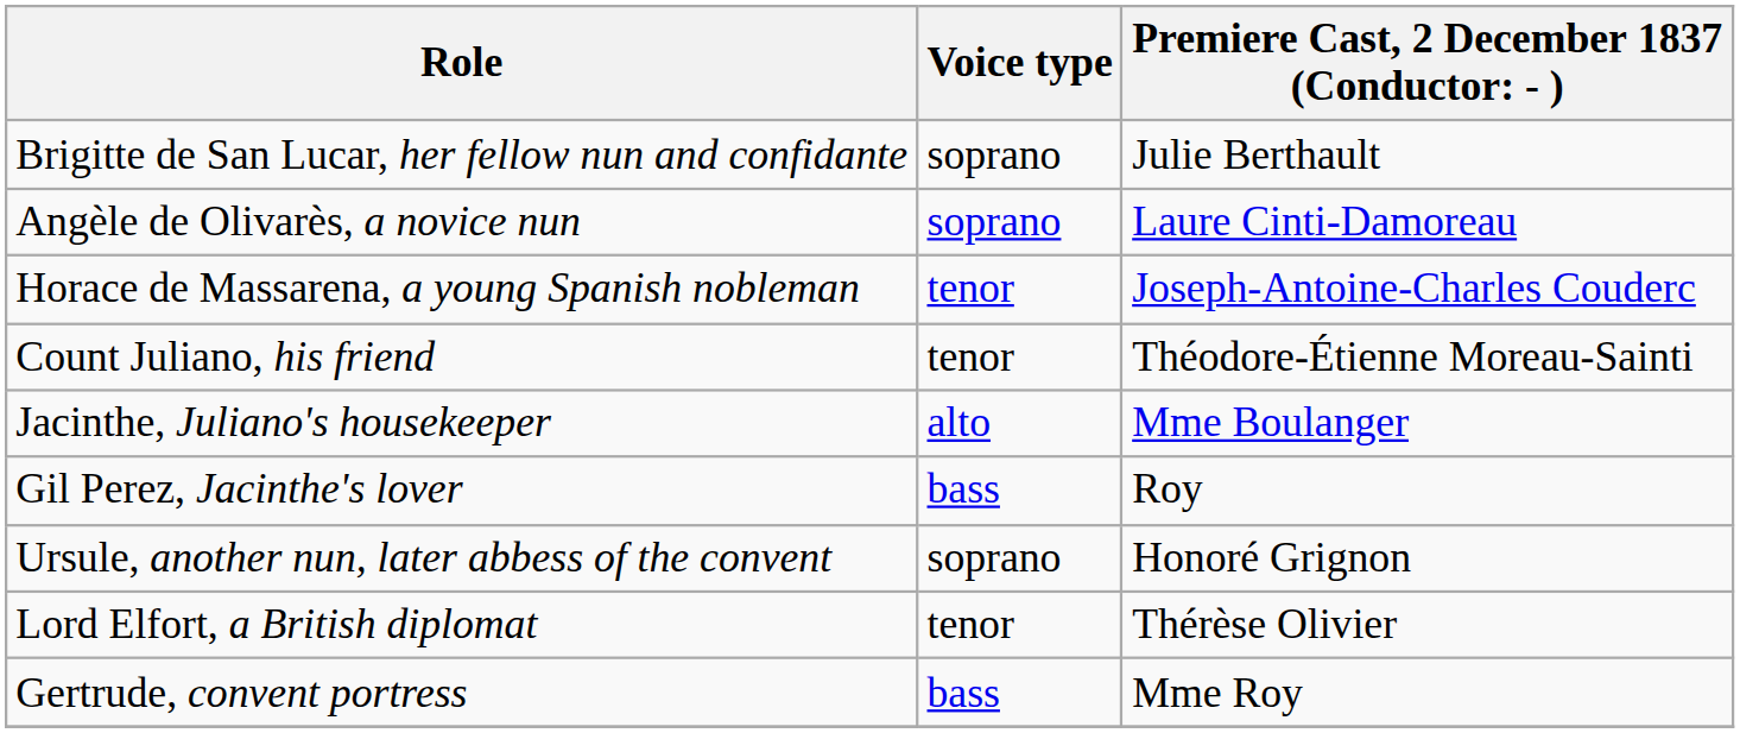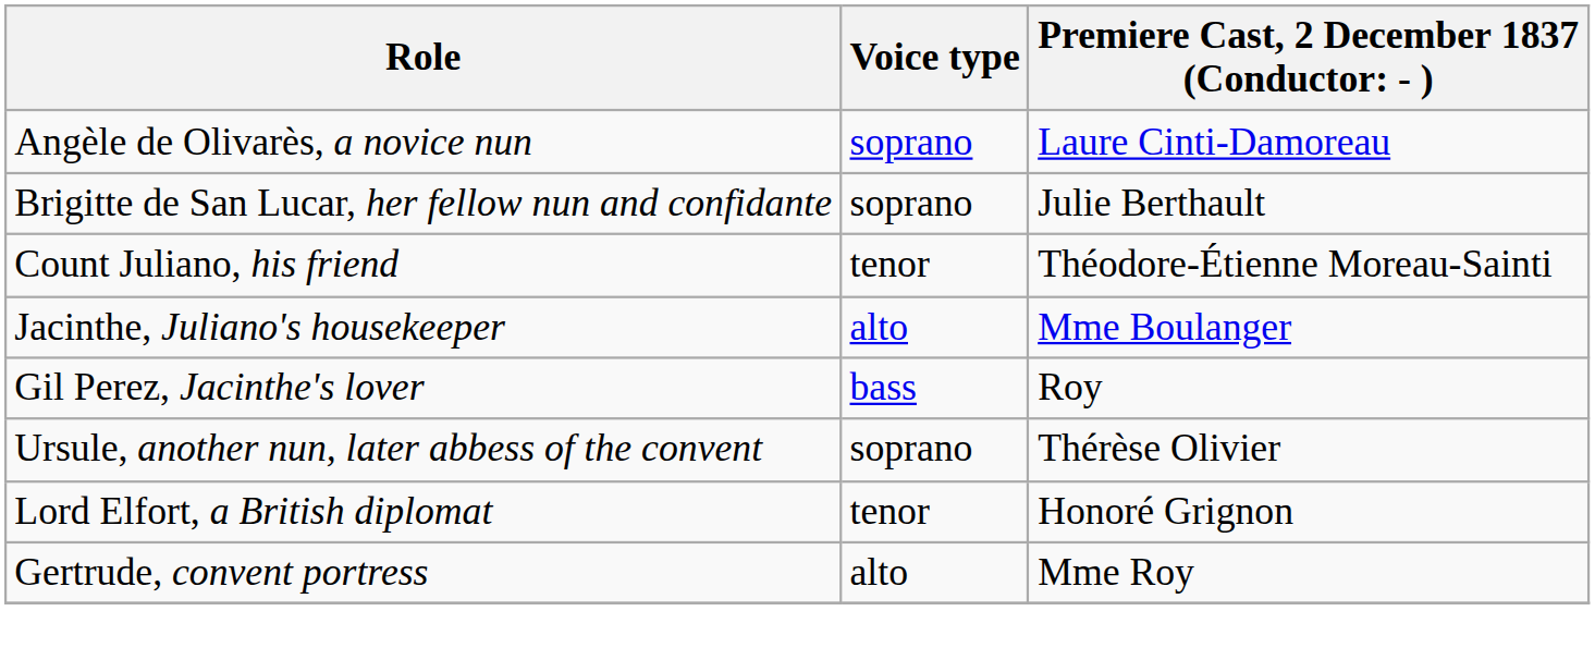 <table class="wikitable">
 <tr>
 <th>Role</th>
 <th>Voice type</th>
 <th>Premiere Cast, 2 December 1837 <br>(Conductor: - )</th>
 </tr>
 <tr>
-<td>Brigitte de San Lucar, <em>her fellow nun and confidante</em></td>
-<td>soprano</td>
-<td>Julie Berthault</td>
-</tr>
-<tr>
 <td>Angèle de Olivarès, <em>a novice nun</em></td>
 <td><a href='#'>soprano</a></td>
 <td><a href='#'>Laure Cinti-Damoreau</a></td>
 </tr>
 <tr>
-<td>Horace de Massarena, <em>a young Spanish nobleman </em></td>
-<td><a href='#'>tenor</a></td>
-<td><a href='#'>Joseph-Antoine-Charles Couderc</a></td>
+<td>Brigitte de San Lucar, <em>her fellow nun and confidante</em></td>
+<td>soprano</td>
+<td>Julie Berthault</td>
 </tr>
 <tr>
 <td>Count Juliano, <em>his friend</em></td>
 <td>tenor</td>
 <td>Théodore-Étienne Moreau-Sainti</td>
 </tr>
 <tr>
 <td>Jacinthe, <em>Juliano's housekeeper</em></td>
 <td><a href='#'>alto</a></td>
 <td><a href='#'>Mme Boulanger</a></td>
 </tr>
 <tr>
 <td>Gil Perez, <em>Jacinthe's lover</em></td>
 <td><a href='#'>bass</a></td>
 <td>Roy</td>
 </tr>
 <tr>
 <td>Ursule, <em>another nun, later abbess of the convent</em></td>
 <td>soprano</td>
-<td>Honoré Grignon</td>
+<td>Thérèse Olivier</td>
 </tr>
 <tr>
 <td>Lord Elfort, <em>a British diplomat</em></td>
 <td>tenor</td>
-<td>Thérèse Olivier</td>
+<td>Honoré Grignon</td>
 </tr>
 <tr>
 <td>Gertrude, <em>convent portress</em></td>
-<td><a href='#'>bass</a></td>
+<td>alto</td>
 <td>Mme Roy</td>
 </tr>
 <tr>
 </tr>
 </table>
